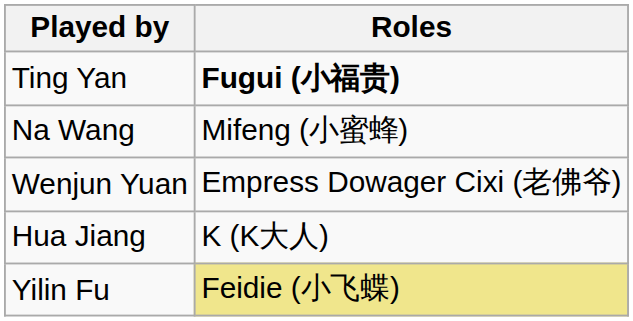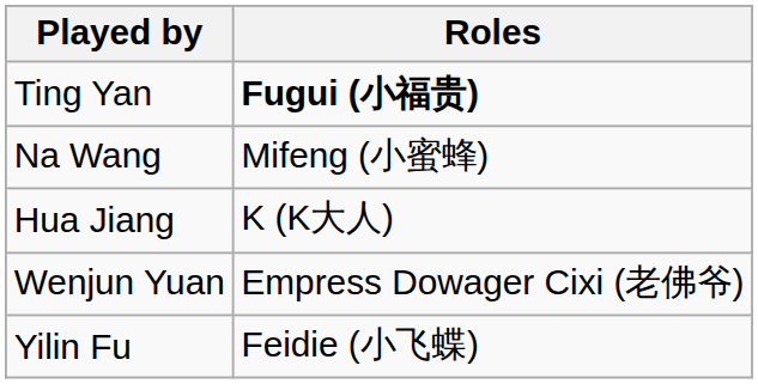 <table class="wikitable">
 <tr>
 <th>Played by</th>
 <th>Roles</th>
 </tr>
 <tr>
 <td>Ting Yan</td>
 <td><strong>Fugui (小福贵)</strong></td>
 </tr>
 <tr>
 <td>Na Wang</td>
 <td>Mifeng (小蜜蜂)</td>
 </tr>
 <tr>
+<td>Hua Jiang</td>
+<td>K (K大人)</td>
+</tr>
+<tr>
 <td>Wenjun Yuan</td>
 <td>Empress Dowager Cixi (老佛爷)</td>
 </tr>
 <tr>
-<td>Hua Jiang</td>
-<td>K (K大人)</td>
-</tr>
-<tr>
 <td>Yilin Fu</td>
-<td style="background: khaki;">Feidie (小飞蝶)</td>
+<td>Feidie (小飞蝶)</td>
 </tr>
 </table>
